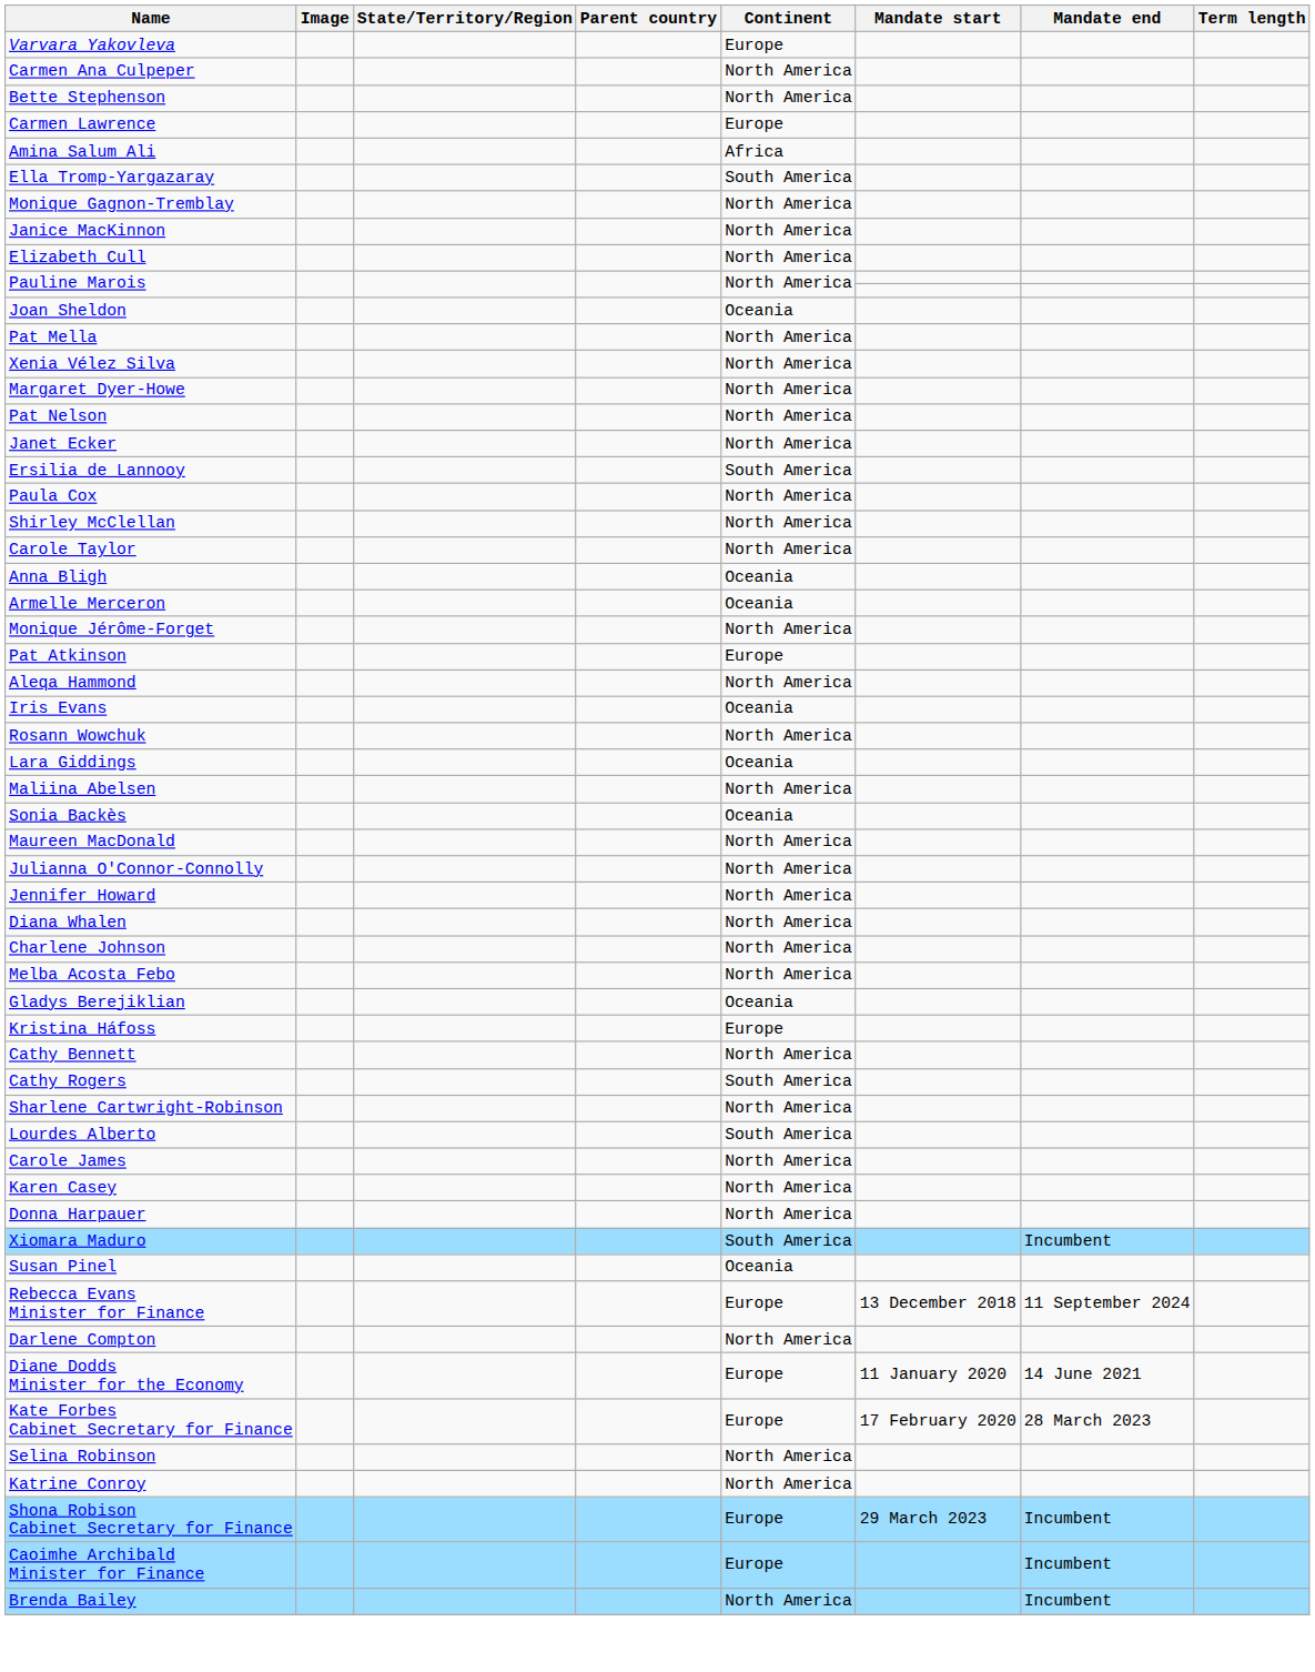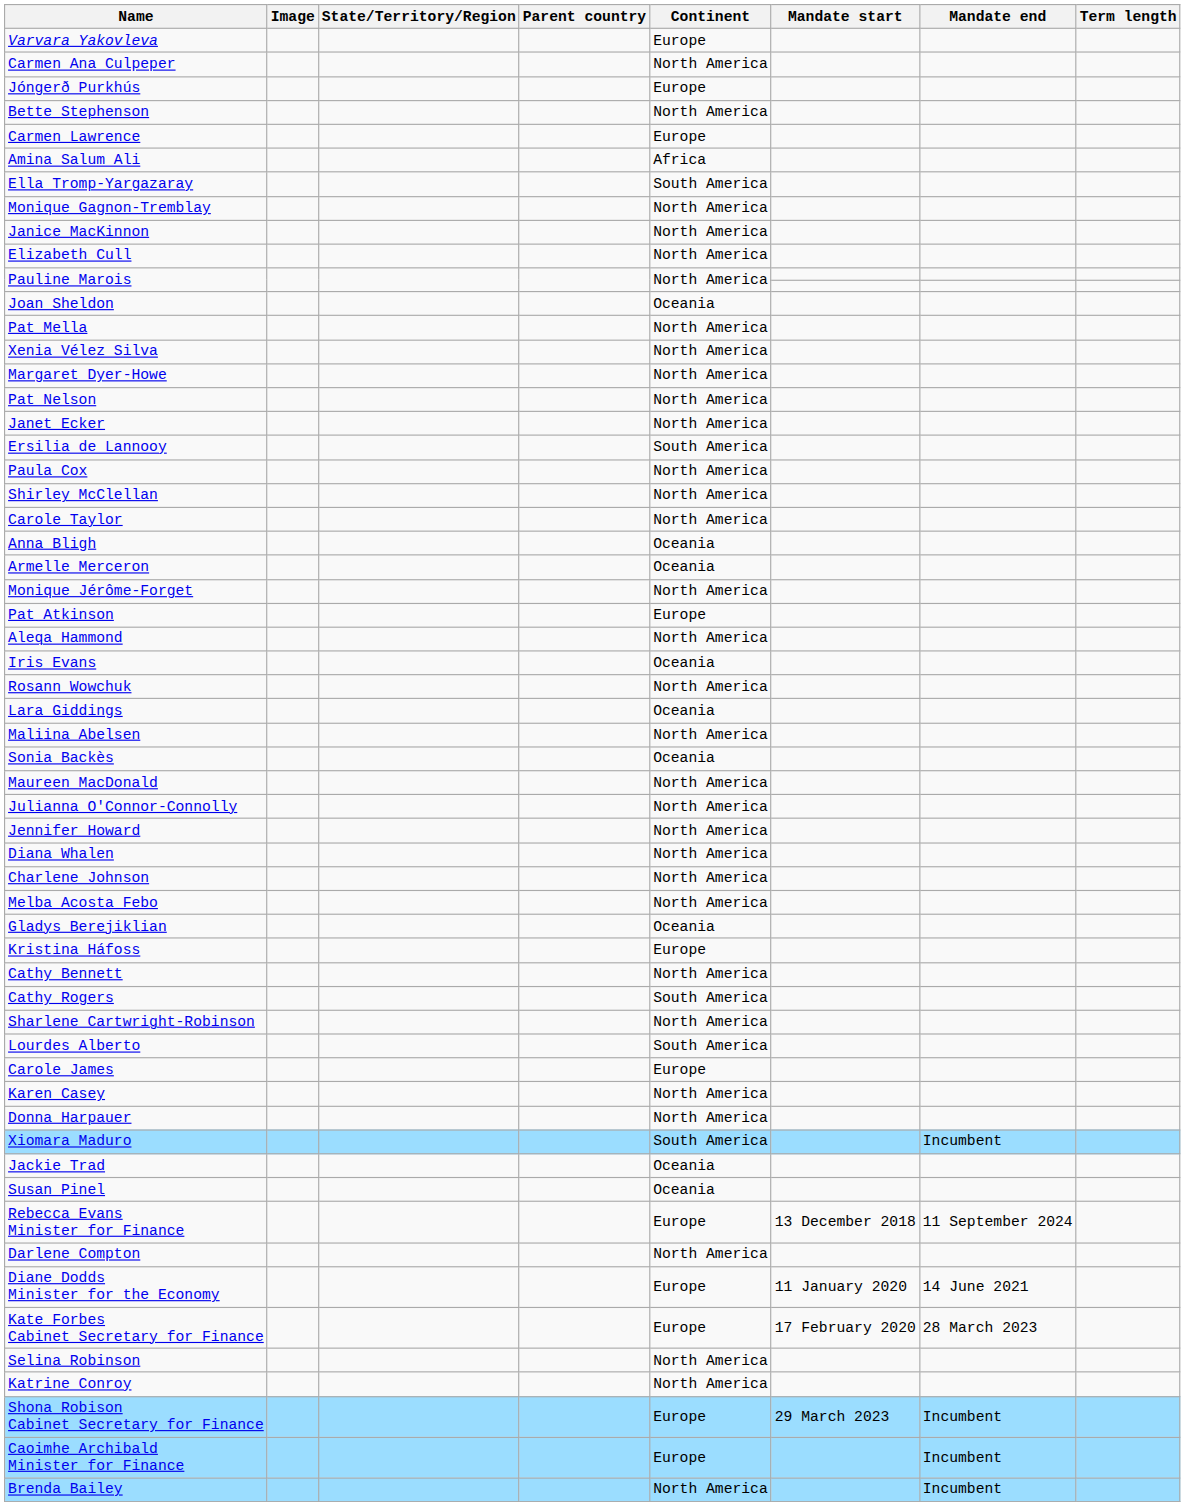 <table class="wikitable sortable">
 <tr>
 <th>Name</th>
 <th class=unsortable>Image</th>
 <th>State/Territory/Region</th>
 <th>Parent country</th>
 <th>Continent</th>
 <th>Mandate start</th>
 <th>Mandate end</th>
 <th>Term length</th>
 </tr>
 <tr>
 <td><em><a href='#'>Varvara Yakovleva</a></em></td>
 <td></td>
 <td><em></em></td>
 <td><em></em></td>
 <td>Europe</td>
 <td><em></em></td>
 <td><em></em></td>
 <td><em></em></td>
 </tr>
 <tr>
 <td><a href='#'>Carmen Ana Culpeper</a></td>
 <td></td>
 <td></td>
 <td></td>
 <td>North America</td>
+<td></td>
+<td></td>
+<td></td>
+</tr>
+<tr>
+<td><a href='#'>Jóngerð Purkhús</a></td>
+<td></td>
+<td></td>
+<td></td>
+<td>Europe</td>
 <td></td>
 <td></td>
 <td></td>
 </tr>
 <tr>
 <td><a href='#'>Bette Stephenson</a></td>
 <td></td>
 <td></td>
 <td></td>
 <td>North America</td>
 <td></td>
 <td></td>
 <td></td>
 </tr>
 <tr>
 <td><a href='#'>Carmen Lawrence</a></td>
 <td></td>
 <td></td>
 <td></td>
 <td>Europe</td>
 <td></td>
 <td></td>
 <td></td>
 </tr>
 <tr>
 <td><a href='#'>Amina Salum Ali</a></td>
 <td></td>
 <td></td>
 <td></td>
 <td>Africa</td>
 <td></td>
 <td></td>
 <td></td>
 </tr>
 <tr>
 <td><a href='#'>Ella Tromp-Yargazaray</a></td>
 <td></td>
 <td></td>
 <td></td>
 <td>South America</td>
 <td></td>
 <td></td>
 <td></td>
 </tr>
 <tr>
 <td><a href='#'>Monique Gagnon-Tremblay</a></td>
 <td></td>
 <td></td>
 <td></td>
 <td>North America</td>
 <td></td>
 <td></td>
 <td></td>
 </tr>
 <tr>
 <td><a href='#'>Janice MacKinnon</a></td>
 <td></td>
 <td></td>
 <td></td>
 <td>North America</td>
 <td></td>
 <td></td>
 <td></td>
 </tr>
 <tr>
 <td><a href='#'>Elizabeth Cull</a></td>
 <td></td>
 <td></td>
 <td></td>
 <td>North America</td>
 <td></td>
 <td></td>
 <td></td>
 </tr>
 <tr>
 <td rowspan="2"><a href='#'>Pauline Marois</a></td>
 <td rowspan="2"></td>
 <td rowspan="2"></td>
 <td rowspan="2"></td>
 <td rowspan="2">North America</td>
 <td></td>
 <td></td>
 <td></td>
 </tr>
 <tr>
 <td></td>
 <td></td>
 <td></td>
 </tr>
 <tr>
 <td><a href='#'>Joan Sheldon</a></td>
 <td></td>
 <td></td>
 <td></td>
 <td>Oceania</td>
 <td></td>
 <td></td>
 <td></td>
 </tr>
 <tr>
 <td><a href='#'>Pat Mella</a></td>
 <td></td>
 <td></td>
 <td></td>
 <td>North America</td>
 <td></td>
 <td></td>
 <td></td>
 </tr>
 <tr>
 <td><a href='#'>Xenia Vélez Silva</a></td>
 <td></td>
 <td></td>
 <td></td>
 <td>North America</td>
 <td></td>
 <td></td>
 <td></td>
 </tr>
 <tr>
 <td><a href='#'>Margaret Dyer-Howe</a></td>
 <td></td>
 <td></td>
 <td></td>
 <td>North America</td>
 <td></td>
 <td></td>
 <td></td>
 </tr>
 <tr>
 <td><a href='#'>Pat Nelson</a></td>
 <td></td>
 <td></td>
 <td></td>
 <td>North America</td>
 <td></td>
 <td></td>
 <td></td>
 </tr>
 <tr>
 <td><a href='#'>Janet Ecker</a></td>
 <td></td>
 <td></td>
 <td></td>
 <td>North America</td>
 <td></td>
 <td></td>
 <td></td>
 </tr>
 <tr>
 <td><a href='#'>Ersilia de Lannooy</a></td>
 <td></td>
 <td></td>
 <td></td>
 <td>South America</td>
 <td></td>
 <td></td>
 <td></td>
 </tr>
 <tr>
 <td><a href='#'>Paula Cox</a></td>
 <td></td>
 <td></td>
 <td></td>
 <td>North America</td>
 <td></td>
 <td></td>
 <td></td>
 </tr>
 <tr>
 <td><a href='#'>Shirley McClellan</a></td>
 <td></td>
 <td></td>
 <td></td>
 <td>North America</td>
 <td></td>
 <td></td>
 <td></td>
 </tr>
 <tr>
 <td><a href='#'>Carole Taylor</a></td>
 <td></td>
 <td></td>
 <td></td>
 <td>North America</td>
 <td></td>
 <td></td>
 <td></td>
 </tr>
 <tr>
 <td><a href='#'>Anna Bligh</a></td>
 <td></td>
 <td></td>
 <td></td>
 <td>Oceania</td>
 <td></td>
 <td></td>
 <td></td>
 </tr>
 <tr>
 <td><a href='#'>Armelle Merceron</a></td>
 <td></td>
 <td></td>
 <td></td>
 <td>Oceania</td>
 <td></td>
 <td></td>
 <td></td>
 </tr>
 <tr>
 <td><a href='#'>Monique Jérôme-Forget</a></td>
 <td></td>
 <td></td>
 <td></td>
 <td>North America</td>
 <td></td>
 <td></td>
 <td></td>
 </tr>
 <tr>
 <td><a href='#'>Pat Atkinson</a></td>
 <td></td>
 <td></td>
 <td></td>
 <td>Europe</td>
 <td></td>
 <td></td>
 <td></td>
 </tr>
 <tr>
 <td><a href='#'>Aleqa Hammond</a></td>
 <td></td>
 <td></td>
 <td></td>
 <td>North America</td>
 <td></td>
 <td></td>
 <td></td>
 </tr>
 <tr>
 <td><a href='#'>Iris Evans</a></td>
 <td></td>
 <td></td>
 <td></td>
 <td>Oceania</td>
 <td></td>
 <td></td>
 <td></td>
 </tr>
 <tr>
 <td><a href='#'>Rosann Wowchuk</a></td>
 <td></td>
 <td></td>
 <td></td>
 <td>North America</td>
 <td></td>
 <td></td>
 <td></td>
 </tr>
 <tr>
 <td><a href='#'>Lara Giddings</a></td>
 <td></td>
 <td></td>
 <td></td>
 <td>Oceania</td>
 <td></td>
 <td></td>
 <td></td>
 </tr>
 <tr>
 <td><a href='#'>Maliina Abelsen</a></td>
 <td></td>
 <td></td>
 <td></td>
 <td>North America</td>
 <td></td>
 <td></td>
 <td></td>
 </tr>
 <tr>
 <td><a href='#'>Sonia Backès</a></td>
 <td></td>
 <td></td>
 <td></td>
 <td>Oceania</td>
 <td></td>
 <td></td>
 <td></td>
 </tr>
 <tr>
 <td><a href='#'>Maureen MacDonald</a></td>
 <td></td>
 <td></td>
 <td></td>
 <td>North America</td>
 <td></td>
 <td></td>
 <td></td>
 </tr>
 <tr>
 <td><a href='#'>Julianna O'Connor-Connolly</a></td>
 <td></td>
 <td></td>
 <td></td>
 <td>North America</td>
 <td></td>
 <td></td>
 <td></td>
 </tr>
 <tr>
 <td><a href='#'>Jennifer Howard</a></td>
 <td></td>
 <td></td>
 <td></td>
 <td>North America</td>
 <td></td>
 <td></td>
 <td></td>
 </tr>
 <tr>
 <td><a href='#'>Diana Whalen</a></td>
 <td></td>
 <td></td>
 <td></td>
 <td>North America</td>
 <td></td>
 <td></td>
 <td></td>
 </tr>
 <tr>
 <td><a href='#'>Charlene Johnson</a></td>
 <td></td>
 <td></td>
 <td></td>
 <td>North America</td>
 <td></td>
 <td></td>
 <td></td>
 </tr>
 <tr>
 <td><a href='#'>Melba Acosta Febo</a></td>
 <td></td>
 <td></td>
 <td></td>
 <td>North America</td>
 <td></td>
 <td></td>
 <td></td>
 </tr>
 <tr>
 <td><a href='#'>Gladys Berejiklian</a></td>
 <td></td>
 <td></td>
 <td></td>
 <td>Oceania</td>
 <td></td>
 <td></td>
 <td></td>
 </tr>
 <tr>
 <td><a href='#'>Kristina Háfoss</a></td>
 <td></td>
 <td></td>
 <td></td>
 <td>Europe</td>
 <td></td>
 <td></td>
 <td></td>
 </tr>
 <tr>
 <td><a href='#'>Cathy Bennett</a></td>
 <td></td>
 <td></td>
 <td></td>
 <td>North America</td>
 <td></td>
 <td></td>
 <td></td>
 </tr>
 <tr>
 <td><a href='#'>Cathy Rogers</a></td>
 <td></td>
 <td></td>
 <td></td>
 <td>South America</td>
 <td></td>
 <td></td>
 <td></td>
 </tr>
 <tr>
 <td><a href='#'>Sharlene Cartwright-Robinson</a></td>
 <td></td>
 <td></td>
 <td></td>
 <td>North America</td>
 <td></td>
 <td></td>
 <td></td>
 </tr>
 <tr>
 <td><a href='#'>Lourdes Alberto</a></td>
 <td></td>
 <td></td>
 <td></td>
 <td>South America</td>
 <td></td>
 <td></td>
 <td></td>
 </tr>
 <tr>
 <td><a href='#'>Carole James</a></td>
 <td></td>
 <td></td>
 <td></td>
-<td>North America</td>
+<td>Europe</td>
 <td></td>
 <td></td>
 <td></td>
 </tr>
 <tr>
 <td><a href='#'>Karen Casey</a></td>
 <td></td>
 <td></td>
 <td></td>
 <td>North America</td>
 <td></td>
 <td></td>
 <td></td>
 </tr>
 <tr>
 <td><a href='#'>Donna Harpauer</a></td>
 <td></td>
 <td></td>
 <td></td>
 <td>North America</td>
 <td></td>
 <td></td>
 <td></td>
 </tr>
 <tr bgcolor="#9BDDFF">
 <td><a href='#'>Xiomara Maduro</a></td>
 <td></td>
 <td></td>
 <td></td>
 <td>South America</td>
 <td></td>
 <td>Incumbent</td>
+<td></td>
+</tr>
+<tr>
+<td><a href='#'>Jackie Trad</a></td>
+<td></td>
+<td></td>
+<td></td>
+<td>Oceania</td>
+<td></td>
+<td></td>
 <td></td>
 </tr>
 <tr>
 <td><a href='#'>Susan Pinel</a></td>
 <td></td>
 <td></td>
 <td></td>
 <td>Oceania</td>
 <td></td>
 <td></td>
 <td></td>
 </tr>
 <tr>
 <td><a href='#'>Rebecca Evans</a><br><a href='#'>Minister for Finance</a></td>
 <td></td>
 <td></td>
 <td></td>
 <td>Europe</td>
 <td>13 December 2018</td>
 <td>11 September 2024</td>
 <td></td>
 </tr>
 <tr>
 <td><a href='#'>Darlene Compton</a></td>
 <td></td>
 <td></td>
 <td></td>
 <td>North America</td>
 <td></td>
 <td></td>
 <td></td>
 </tr>
 <tr>
 <td><a href='#'>Diane Dodds</a><br><a href='#'>Minister for the Economy</a></td>
 <td></td>
 <td></td>
 <td></td>
 <td>Europe</td>
 <td>11 January 2020</td>
 <td>14 June 2021</td>
 <td></td>
 </tr>
 <tr>
 <td><a href='#'>Kate Forbes</a><br><a href='#'>Cabinet Secretary for Finance</a></td>
 <td></td>
 <td></td>
 <td></td>
 <td>Europe</td>
 <td>17 February 2020</td>
 <td>28 March 2023</td>
 <td></td>
 </tr>
 <tr>
 <td><a href='#'>Selina Robinson</a></td>
 <td></td>
 <td></td>
 <td></td>
 <td>North America</td>
 <td></td>
 <td></td>
 <td></td>
 </tr>
 <tr>
 <td><a href='#'>Katrine Conroy</a></td>
 <td></td>
 <td></td>
 <td></td>
 <td>North America</td>
 <td></td>
 <td></td>
 <td></td>
 </tr>
 <tr bgcolor="#9BDDFF">
 <td><a href='#'>Shona Robison</a><br><a href='#'>Cabinet Secretary for Finance</a></td>
 <td></td>
 <td></td>
 <td></td>
 <td>Europe</td>
 <td>29 March 2023</td>
 <td>Incumbent</td>
 <td></td>
 </tr>
 <tr bgcolor="#9BDDFF">
 <td><a href='#'>Caoimhe Archibald</a><br><a href='#'>Minister for Finance</a></td>
 <td></td>
 <td></td>
 <td></td>
 <td>Europe</td>
 <td></td>
 <td>Incumbent</td>
 <td></td>
 </tr>
 <tr bgcolor="#9BDDFF">
 <td><a href='#'>Brenda Bailey</a></td>
 <td></td>
 <td></td>
 <td></td>
 <td>North America</td>
 <td></td>
 <td>Incumbent</td>
 <td></td>
 </tr>
 <tr>
 </tr>
 </table>
